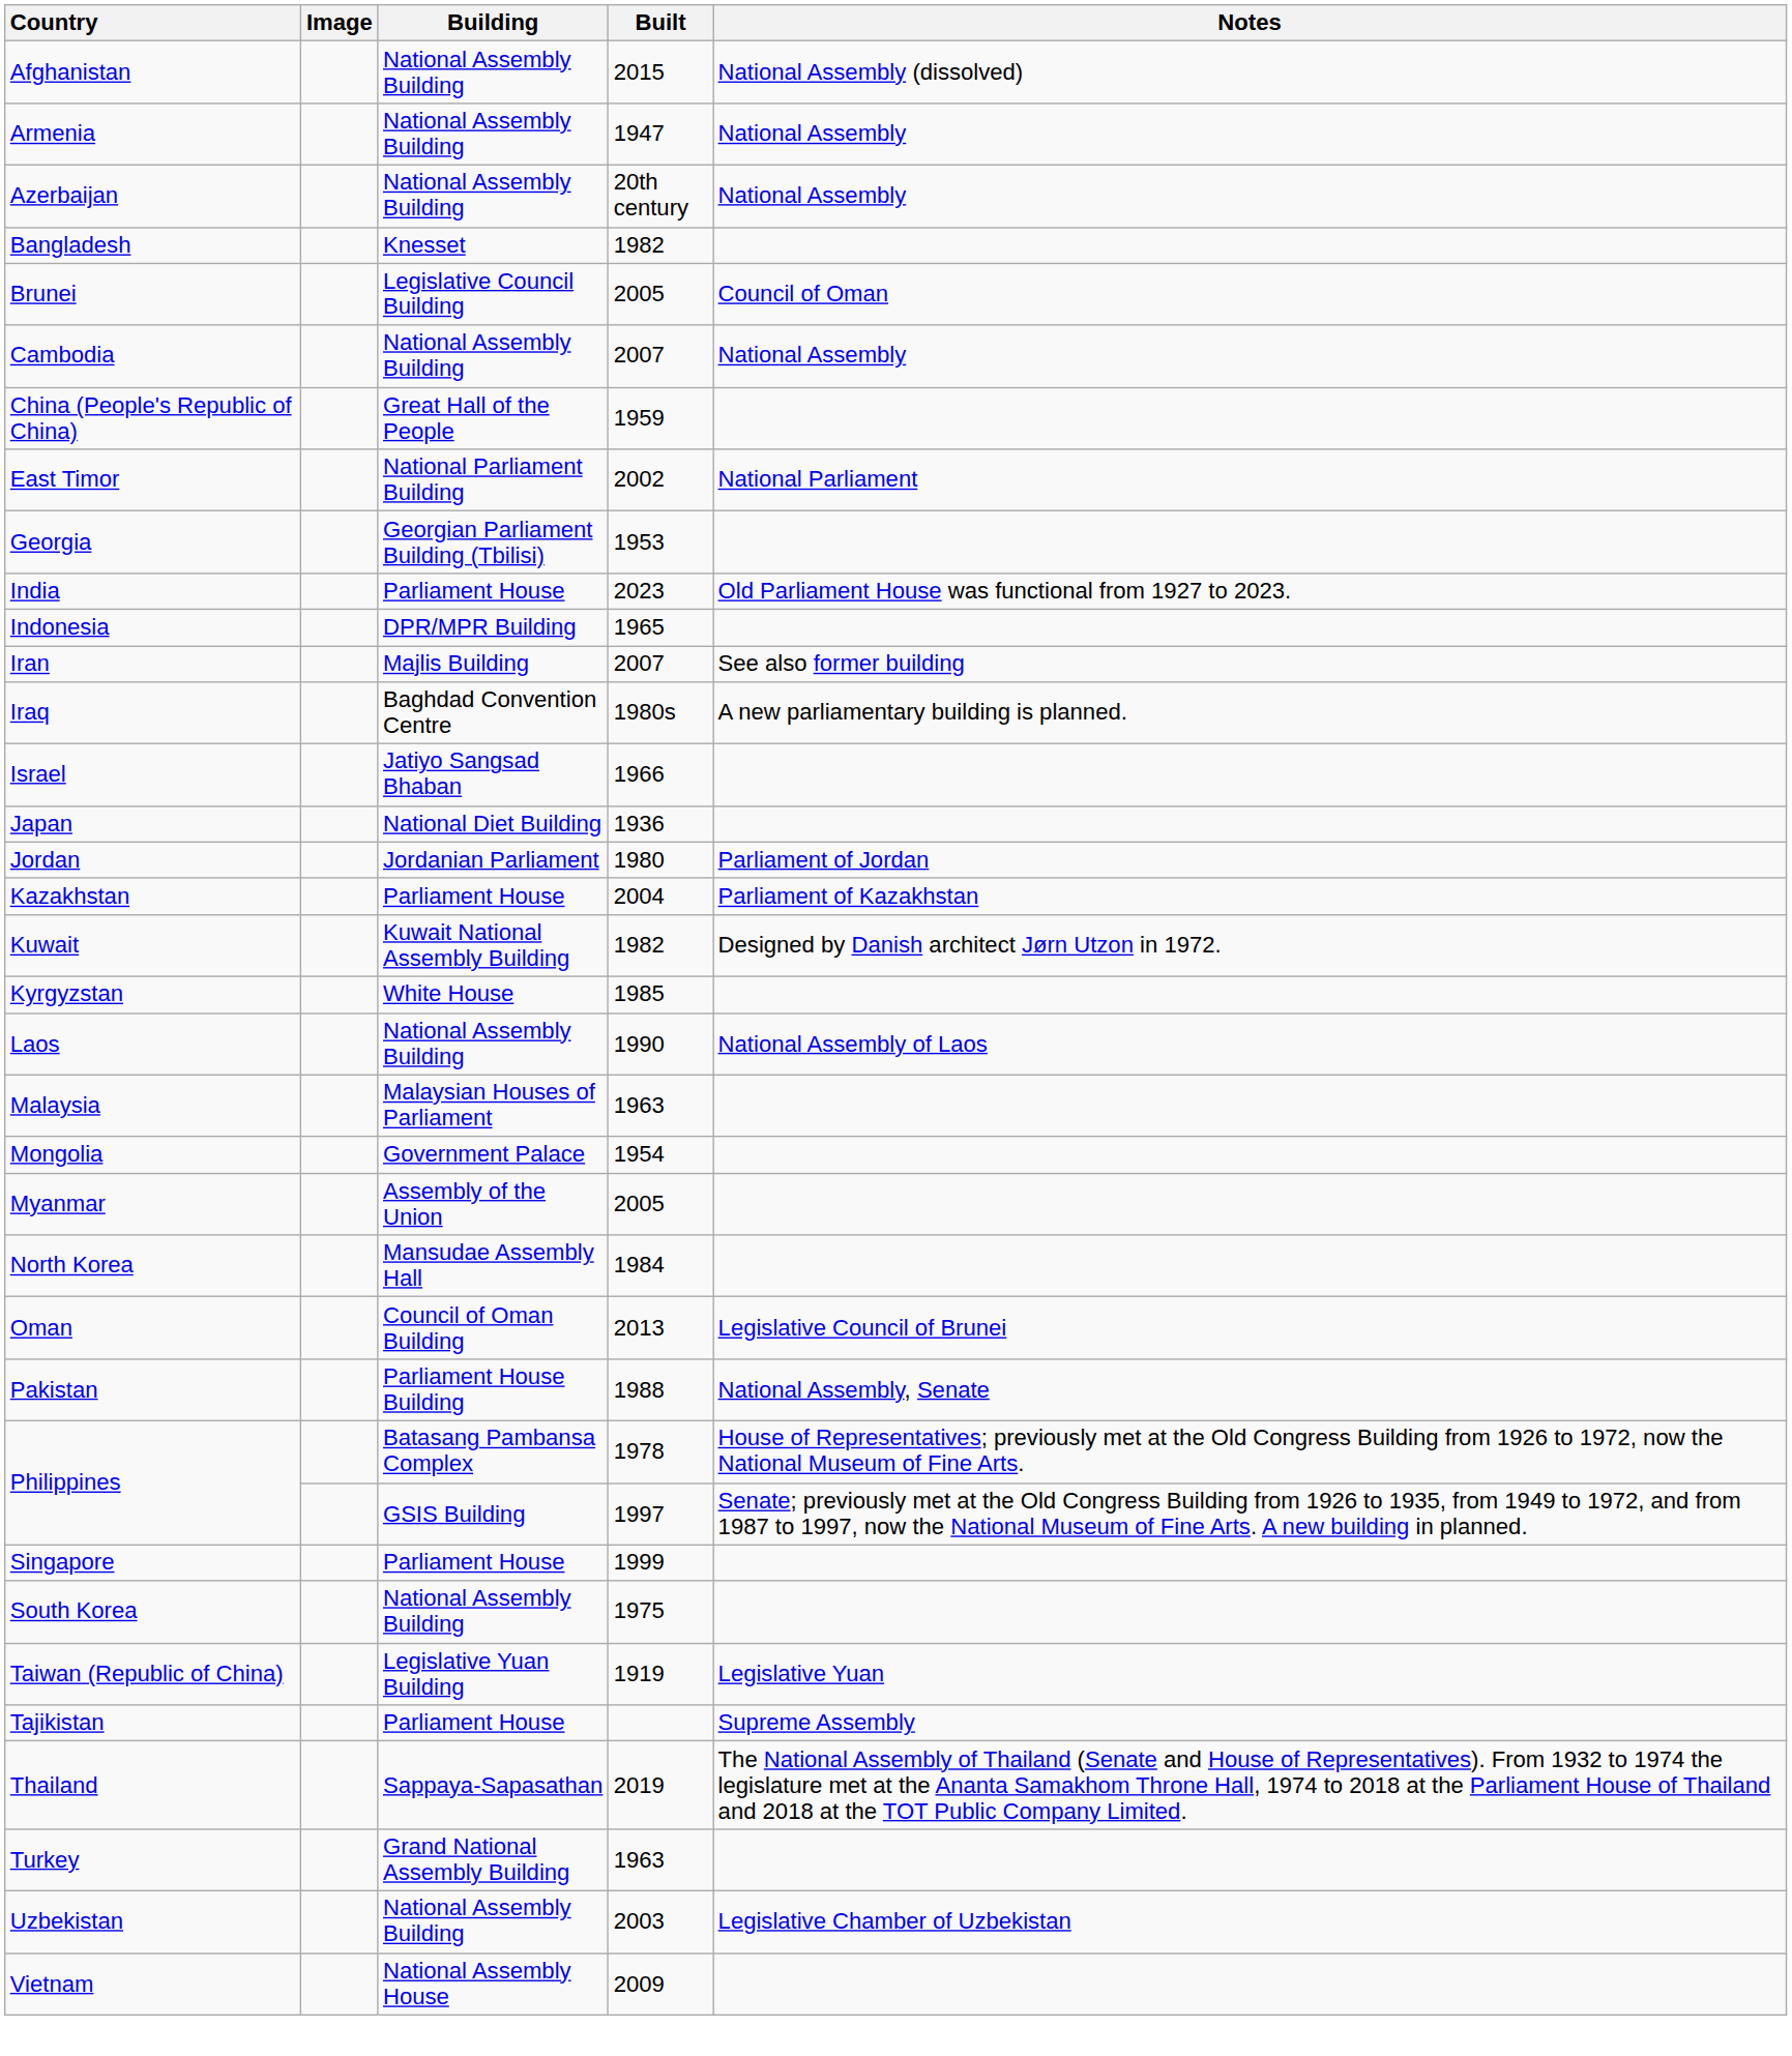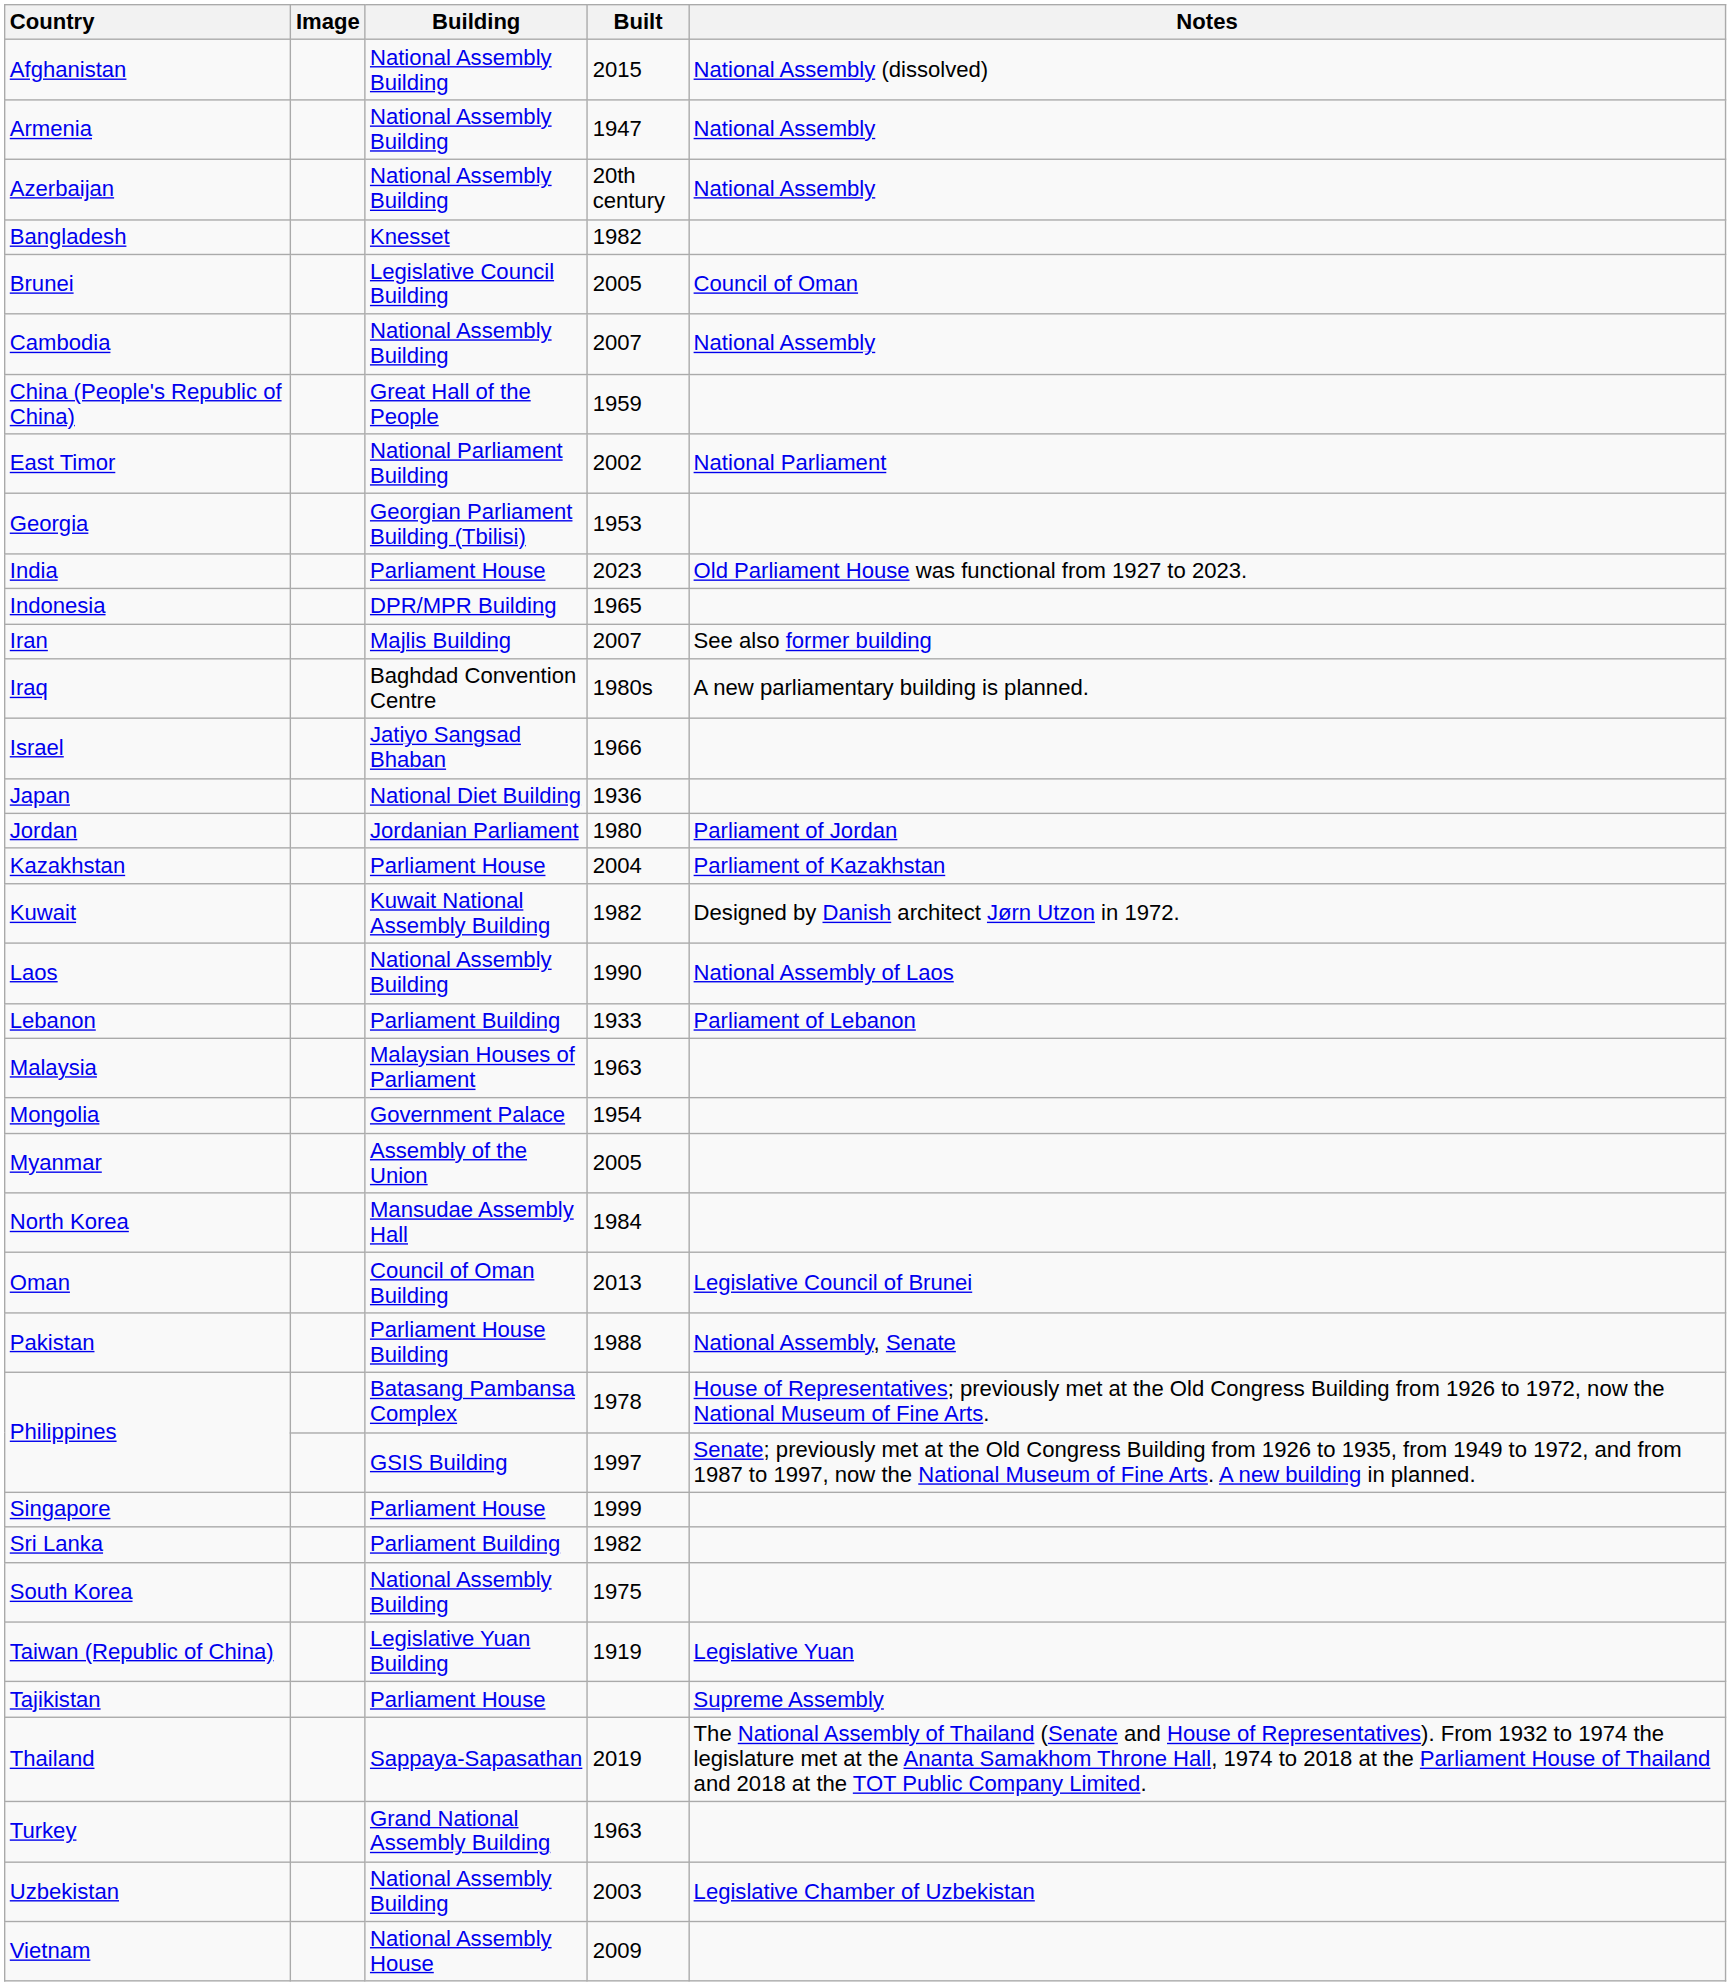 <table class="wikitable sortable">
 <tr>
 <th style="text-align:left;width:200px">Country</th>
 <th>Image</th>
 <th>Building</th>
 <th>Built</th>
 <th>Notes</th>
 </tr>
 <tr>
 <td><a href='#'>Afghanistan</a></td>
 <td></td>
 <td><a href='#'>National Assembly Building</a></td>
 <td>2015</td>
 <td><a href='#'>National Assembly</a> (dissolved)</td>
 </tr>
 <tr>
 <td><a href='#'>Armenia</a></td>
 <td></td>
 <td><a href='#'>National Assembly Building</a></td>
 <td>1947</td>
 <td><a href='#'>National Assembly</a></td>
 </tr>
 <tr>
 <td><a href='#'>Azerbaijan</a></td>
 <td></td>
 <td><a href='#'>National Assembly Building</a></td>
 <td>20th century</td>
 <td><a href='#'>National Assembly</a></td>
 </tr>
 <tr>
 <td><a href='#'>Bangladesh</a></td>
 <td></td>
 <td><a href='#'>Knesset</a></td>
 <td>1982</td>
 <td></td>
 </tr>
 <tr>
 <td><a href='#'>Brunei</a></td>
 <td></td>
 <td><a href='#'>Legislative Council Building</a></td>
 <td>2005</td>
 <td><a href='#'>Council of Oman</a></td>
 </tr>
 <tr>
 <td><a href='#'>Cambodia</a></td>
 <td></td>
 <td><a href='#'>National Assembly Building</a></td>
 <td>2007</td>
 <td><a href='#'>National Assembly</a></td>
 </tr>
 <tr>
 <td><a href='#'>China (People's Republic of China)</a></td>
 <td></td>
 <td><a href='#'>Great Hall of the People</a></td>
 <td>1959</td>
 <td></td>
 </tr>
 <tr>
 <td><a href='#'>East Timor</a></td>
 <td></td>
 <td><a href='#'>National Parliament Building</a></td>
 <td>2002</td>
 <td><a href='#'>National Parliament</a></td>
 </tr>
 <tr>
 <td><a href='#'>Georgia</a></td>
 <td></td>
 <td><a href='#'>Georgian Parliament Building (Tbilisi)</a></td>
 <td>1953</td>
 <td></td>
 </tr>
 <tr>
 <td><a href='#'>India</a></td>
 <td></td>
 <td><a href='#'>Parliament House</a></td>
 <td>2023</td>
 <td><a href='#'>Old Parliament House</a> was functional from 1927 to 2023.</td>
 </tr>
 <tr>
 <td><a href='#'>Indonesia</a></td>
 <td></td>
 <td><a href='#'>DPR/MPR Building</a></td>
 <td>1965</td>
 <td></td>
 </tr>
 <tr>
 <td><a href='#'>Iran</a></td>
 <td></td>
 <td><a href='#'>Majlis Building</a></td>
 <td>2007</td>
 <td>See also <a href='#'>former building</a></td>
 </tr>
 <tr>
 <td><a href='#'>Iraq</a></td>
 <td></td>
 <td>Baghdad Convention Centre</td>
 <td>1980s</td>
 <td>A new parliamentary building is planned.</td>
 </tr>
 <tr>
 <td><a href='#'>Israel</a></td>
 <td></td>
 <td><a href='#'>Jatiyo Sangsad Bhaban</a></td>
 <td>1966</td>
 <td></td>
 </tr>
 <tr>
 <td><a href='#'>Japan</a></td>
 <td></td>
 <td><a href='#'>National Diet Building</a></td>
 <td>1936</td>
 <td></td>
 </tr>
 <tr>
 <td><a href='#'>Jordan</a></td>
 <td></td>
 <td><a href='#'>Jordanian Parliament</a></td>
 <td>1980</td>
 <td><a href='#'>Parliament of Jordan</a></td>
 </tr>
 <tr>
 <td><a href='#'>Kazakhstan</a></td>
 <td></td>
 <td><a href='#'>Parliament House</a></td>
 <td>2004</td>
 <td><a href='#'>Parliament of Kazakhstan</a></td>
 </tr>
 <tr>
 <td><a href='#'>Kuwait</a></td>
 <td></td>
 <td><a href='#'>Kuwait National Assembly Building</a></td>
 <td>1982</td>
 <td>Designed by <a href='#'>Danish</a> architect <a href='#'>Jørn Utzon</a> in 1972.</td>
 </tr>
 <tr>
-<td><a href='#'>Kyrgyzstan</a></td>
-<td></td>
-<td><a href='#'>White House</a></td>
-<td>1985</td>
-<td></td>
-</tr>
-<tr>
 <td><a href='#'>Laos</a></td>
 <td></td>
 <td><a href='#'>National Assembly Building</a></td>
 <td>1990</td>
 <td><a href='#'>National Assembly of Laos</a></td>
+</tr>
+<tr>
+<td><a href='#'>Lebanon</a></td>
+<td></td>
+<td><a href='#'>Parliament Building</a></td>
+<td>1933</td>
+<td><a href='#'>Parliament of Lebanon</a></td>
 </tr>
 <tr>
 <td><a href='#'>Malaysia</a></td>
 <td></td>
 <td><a href='#'>Malaysian Houses of Parliament</a></td>
 <td>1963</td>
 <td></td>
 </tr>
 <tr>
 <td><a href='#'>Mongolia</a></td>
 <td><br></td>
 <td><a href='#'>Government Palace</a></td>
 <td>1954</td>
 <td></td>
 </tr>
 <tr>
 <td><a href='#'>Myanmar</a></td>
 <td></td>
 <td><a href='#'>Assembly of the Union</a></td>
 <td>2005</td>
 <td></td>
 </tr>
 <tr>
 <td><a href='#'>North Korea</a></td>
 <td></td>
 <td><a href='#'>Mansudae Assembly Hall</a></td>
 <td>1984</td>
 <td></td>
 </tr>
 <tr>
 <td><a href='#'>Oman</a></td>
 <td></td>
 <td><a href='#'>Council of Oman Building</a></td>
 <td>2013</td>
 <td><a href='#'>Legislative Council of Brunei</a></td>
 </tr>
 <tr>
 <td><a href='#'>Pakistan</a></td>
 <td></td>
 <td><a href='#'>Parliament House Building</a></td>
 <td>1988</td>
 <td><a href='#'>National Assembly</a>, <a href='#'>Senate</a></td>
 </tr>
 <tr>
 <td rowspan=2><a href='#'>Philippines</a></td>
 <td></td>
 <td><a href='#'>Batasang Pambansa Complex</a></td>
 <td>1978</td>
 <td><a href='#'>House of Representatives</a>; previously met at the Old Congress Building from 1926 to 1972, now the <a href='#'>National Museum of Fine Arts</a>.</td>
 </tr>
 <tr>
 <td></td>
 <td><a href='#'>GSIS Building</a></td>
 <td>1997</td>
 <td><a href='#'>Senate</a>; previously met at the Old Congress Building from 1926 to 1935, from 1949 to 1972, and from 1987 to 1997, now the <a href='#'>National Museum of Fine Arts</a>. <a href='#'>A new building</a> in planned.</td>
 </tr>
 <tr>
 <td><a href='#'>Singapore</a></td>
 <td></td>
 <td><a href='#'>Parliament House</a></td>
 <td>1999</td>
 <td></td>
 </tr>
 <tr>
+<td><a href='#'>Sri Lanka</a></td>
+<td></td>
+<td><a href='#'>Parliament Building</a></td>
+<td>1982</td>
+<td></td>
+</tr>
+<tr>
 <td><a href='#'>South Korea</a></td>
 <td></td>
 <td><a href='#'>National Assembly Building</a></td>
 <td>1975</td>
 <td></td>
 </tr>
 <tr>
 <td><a href='#'>Taiwan (Republic of China)</a></td>
 <td></td>
 <td><a href='#'>Legislative Yuan Building</a></td>
 <td>1919</td>
 <td><a href='#'>Legislative Yuan</a></td>
 </tr>
 <tr>
 <td><a href='#'>Tajikistan</a></td>
 <td></td>
 <td><a href='#'>Parliament House</a></td>
 <td></td>
 <td><a href='#'>Supreme Assembly</a></td>
 </tr>
 <tr>
 <td><a href='#'>Thailand</a></td>
 <td></td>
 <td><a href='#'>Sappaya-Sapasathan</a></td>
 <td>2019</td>
 <td>The <a href='#'>National Assembly of Thailand</a> (<a href='#'>Senate</a> and <a href='#'>House of Representatives</a>). From 1932 to 1974 the legislature met at the <a href='#'>Ananta Samakhom Throne Hall</a>, 1974 to 2018 at the <a href='#'>Parliament House of Thailand</a> and 2018 at the <a href='#'>TOT Public Company Limited</a>.</td>
 </tr>
 <tr>
 <td><a href='#'>Turkey</a></td>
 <td></td>
 <td><a href='#'>Grand National Assembly Building</a></td>
 <td>1963</td>
 <td></td>
 </tr>
 <tr>
 <td><a href='#'>Uzbekistan</a></td>
 <td></td>
 <td><a href='#'>National Assembly Building</a></td>
 <td>2003</td>
 <td><a href='#'>Legislative Chamber of Uzbekistan</a></td>
 </tr>
 <tr>
 <td><a href='#'>Vietnam</a></td>
 <td></td>
 <td><a href='#'>National Assembly House</a></td>
 <td>2009</td>
 <td></td>
 </tr>
 </table>
